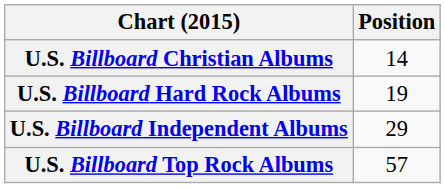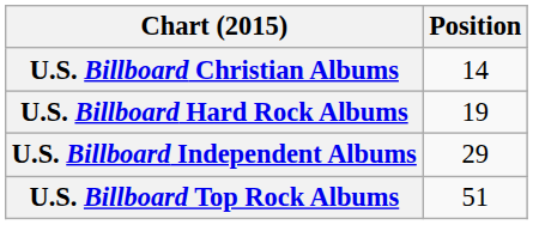 <table class="wikitable sortable plainrowheaders" style="text-align:center">
 <tr>
 <th>Chart (2015)</th>
 <th>Position</th>
 </tr>
 <tr>
 <th scope="row">U.S. <a href='#'><em>Billboard</em> Christian Albums</a></th>
 <td style="text-align:center;">14</td>
 </tr>
 <tr>
 <th scope="row">U.S. <a href='#'><em>Billboard</em> Hard Rock Albums</a></th>
 <td style="text-align:center;">19</td>
 </tr>
 <tr>
 <th scope="row">U.S. <a href='#'><em>Billboard</em> Independent Albums</a></th>
 <td style="text-align:center;">29</td>
 </tr>
 <tr>
 <th scope="row">U.S. <a href='#'><em>Billboard</em> Top Rock Albums</a></th>
-<td style="text-align:center;">57</td>
+<td style="text-align:center;">51</td>
 </tr>
 </table>
